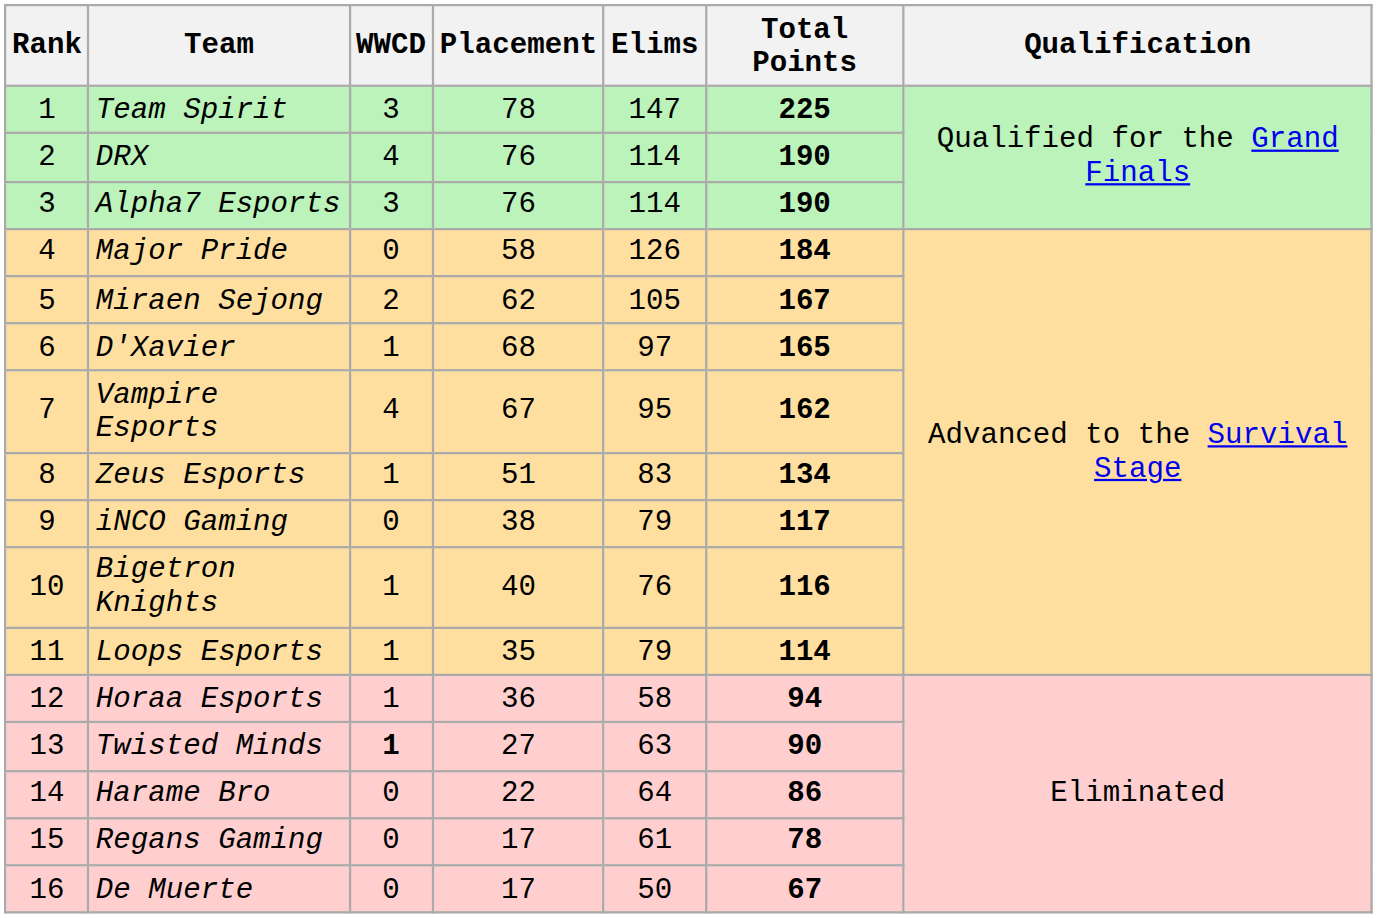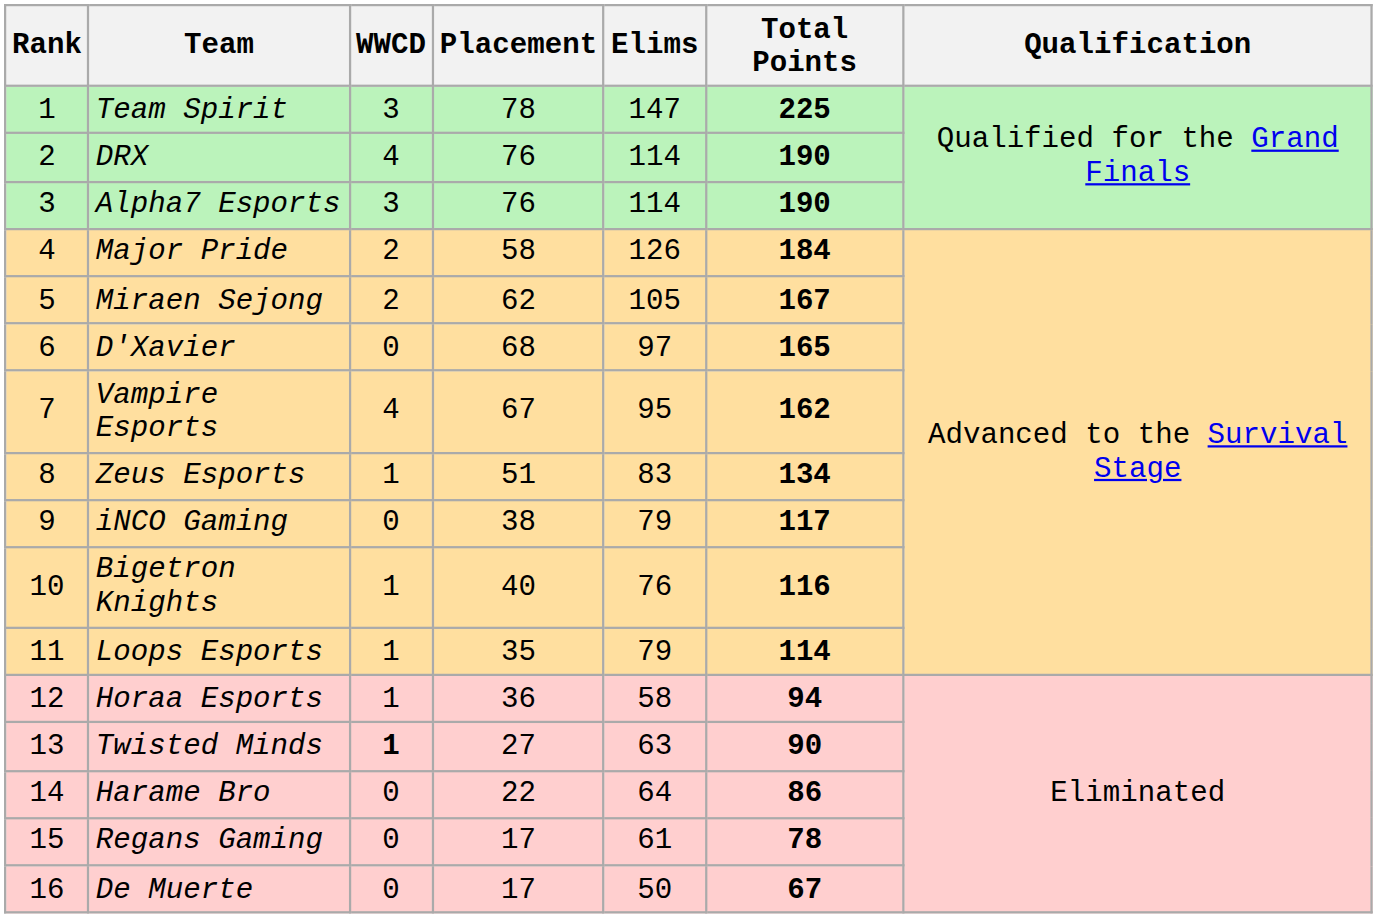 <table class="wikitable" style="text-align:center">
 <tr>
 <th>Rank</th>
 <th>Team</th>
 <th>WWCD</th>
 <th>Placement</th>
 <th>Elims</th>
 <th>Total Points</th>
 <th>Qualification</th>
 </tr>
 <tr style="background:#BBF3BB">
 <td>1</td>
 <td style="text-align:left"><em>Team Spirit</em></td>
 <td>3</td>
 <td>78</td>
 <td>147</td>
 <td><strong>225</strong></td>
 <td rowspan="3">Qualified for the <a href='#'>Grand Finals</a></td>
 </tr>
 <tr style="background:#BBF3BB">
 <td>2</td>
 <td style="text-align:left"><em>DRX</em></td>
 <td>4</td>
 <td>76</td>
 <td>114</td>
 <td><strong>190</strong></td>
 </tr>
 <tr style="background:#BBF3BB">
 <td>3</td>
 <td style="text-align:left"><em>Alpha7 Esports</em></td>
 <td>3</td>
 <td>76</td>
 <td>114</td>
 <td><strong>190</strong></td>
 </tr>
 <tr style="background:#FFDF9F">
 <td>4</td>
 <td style="text-align:left"><em>Major Pride</em></td>
-<td>0</td>
+<td>2</td>
 <td>58</td>
 <td>126</td>
 <td><strong>184</strong></td>
 <td rowspan="8">Advanced to the <a href='#'>Survival Stage</a></td>
 </tr>
 <tr style="background:#FFDF9F">
 <td>5</td>
 <td style="text-align:left"><em>Miraen Sejong</em></td>
 <td>2</td>
 <td>62</td>
 <td>105</td>
 <td><strong>167</strong></td>
 </tr>
 <tr style="background:#FFDF9F">
 <td>6</td>
 <td style="text-align:left"><em>D'Xavier</em></td>
-<td>1</td>
+<td>0</td>
 <td>68</td>
 <td>97</td>
 <td><strong>165</strong></td>
 </tr>
 <tr style="background:#FFDF9F">
 <td>7</td>
 <td style="text-align:left"><em>Vampire Esports</em></td>
 <td>4</td>
 <td>67</td>
 <td>95</td>
 <td><strong>162</strong></td>
 </tr>
 <tr style="background:#FFDF9F">
 <td>8</td>
 <td style="text-align:left"><em>Zeus Esports</em></td>
 <td>1</td>
 <td>51</td>
 <td>83</td>
 <td><strong>134</strong></td>
 </tr>
 <tr style="background:#FFDF9F">
 <td>9</td>
 <td style="text-align:left"><em>iNCO Gaming</em></td>
 <td>0</td>
 <td>38</td>
 <td>79</td>
 <td><strong>117</strong></td>
 </tr>
 <tr style="background:#FFDF9F">
 <td>10</td>
 <td style="text-align:left"><em>Bigetron Knights</em></td>
 <td>1</td>
 <td>40</td>
 <td>76</td>
 <td><strong>116</strong></td>
 </tr>
 <tr style="background:#FFDF9F">
 <td>11</td>
 <td style="text-align:left"><em>Loops Esports</em></td>
 <td>1</td>
 <td>35</td>
 <td>79</td>
 <td><strong>114</strong></td>
 </tr>
 <tr style="background:#FFCFCF">
 <td>12</td>
 <td style="text-align:left"><em>Horaa Esports</em></td>
 <td>1</td>
 <td>36</td>
 <td>58</td>
 <td><strong>94</strong></td>
 <td rowspan="5">Eliminated</td>
 </tr>
 <tr style="background:#FFCFCF">
 <td>13</td>
 <td style="text-align:left"><em>Twisted Minds</em></td>
 <td><strong>1</strong></td>
 <td>27</td>
 <td>63</td>
 <td><strong>90</strong></td>
 </tr>
 <tr style="background:#FFCFCF">
 <td>14</td>
 <td style="text-align:left"><em>Harame Bro</em></td>
 <td>0</td>
 <td>22</td>
 <td>64</td>
 <td><strong>86</strong></td>
 </tr>
 <tr style="background:#FFCFCF">
 <td>15</td>
 <td style="text-align:left"><em>Regans Gaming</em></td>
 <td>0</td>
 <td>17</td>
 <td>61</td>
 <td><strong>78</strong></td>
 </tr>
 <tr style="background:#FFCFCF">
 <td>16</td>
 <td style="text-align:left"><em>De Muerte</em></td>
 <td>0</td>
 <td>17</td>
 <td>50</td>
 <td><strong>67</strong></td>
 </tr>
 </table>
